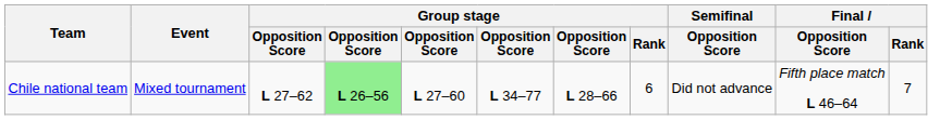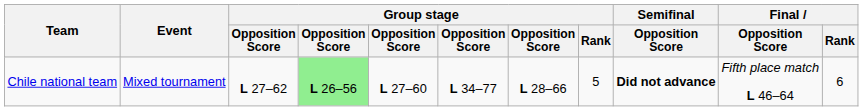 <table class="wikitable" style="font-size:90%;text-align:center">
 <tr>
 <th rowspan="2">Team</th>
 <th rowspan="2">Event</th>
 <th colspan="6">Group stage</th>
 <th>Semifinal</th>
 <th colspan="2">Final / </th>
 </tr>
 <tr style="font-size:95%">
 <th>Opposition<br>Score</th>
 <th>Opposition<br>Score</th>
 <th>Opposition<br>Score</th>
 <th>Opposition<br>Score</th>
 <th>Opposition<br>Score</th>
 <th>Rank</th>
 <th>Opposition<br>Score</th>
 <th>Opposition<br>Score</th>
 <th>Rank</th>
 </tr>
 <tr>
 <td align=left><a href='#'>Chile national team</a></td>
 <td align=left><a href='#'>Mixed tournament</a></td>
 <td><br><strong>L</strong> 27–62</td>
 <td style="background: lightgreen;"><br><strong>L</strong> 26–56</td>
 <td><br><strong>L</strong> 27–60</td>
 <td><br><strong>L</strong> 34–77</td>
 <td><br><strong>L</strong> 28–66</td>
+<td>5</td>
+<td><strong>Did not advance</strong></td>
+<td><em>Fifth place match</em><br><br><strong>L</strong> 46–64</td>
 <td>6</td>
-<td>Did not advance</td>
-<td><em>Fifth place match</em><br><br><strong>L</strong> 46–64</td>
-<td>7</td>
 </tr>
 </table>
